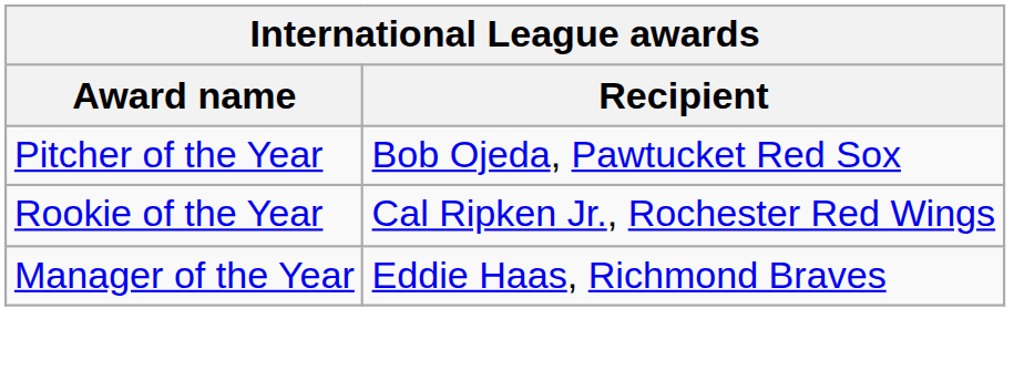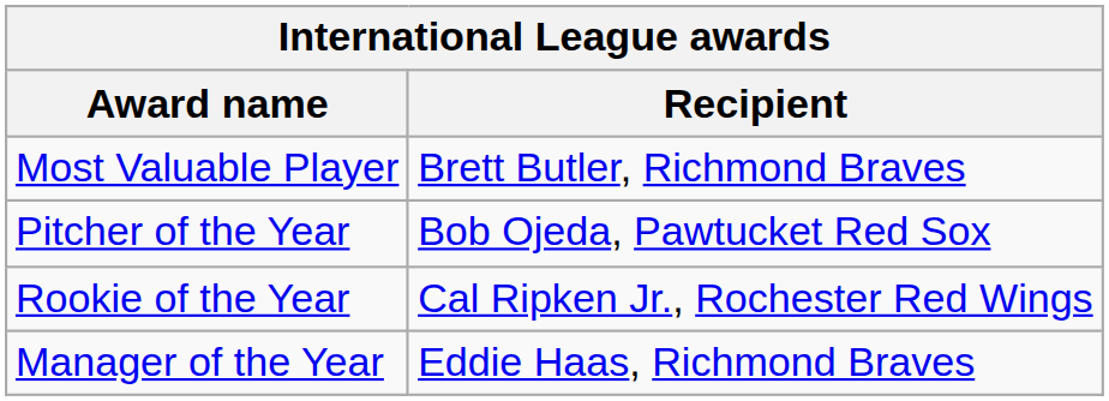 <table class="wikitable">
 <tr>
 <th colspan="2">International League awards</th>
 </tr>
 <tr>
 <th>Award name</th>
 <th>Recipient</th>
+</tr>
+<tr>
+<td><a href='#'>Most Valuable Player</a></td>
+<td><a href='#'>Brett Butler</a>, <a href='#'>Richmond Braves</a></td>
 </tr>
 <tr>
 <td><a href='#'>Pitcher of the Year</a></td>
 <td><a href='#'>Bob Ojeda</a>, <a href='#'>Pawtucket Red Sox</a></td>
 </tr>
 <tr>
 <td><a href='#'>Rookie of the Year</a></td>
 <td><a href='#'>Cal Ripken Jr.</a>, <a href='#'>Rochester Red Wings</a></td>
 </tr>
 <tr>
 <td><a href='#'>Manager of the Year</a></td>
 <td><a href='#'>Eddie Haas</a>, <a href='#'>Richmond Braves</a></td>
 </tr>
 </table>
